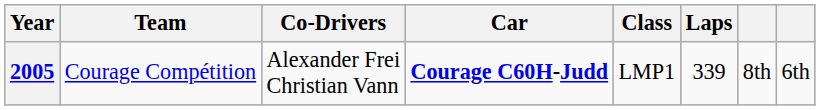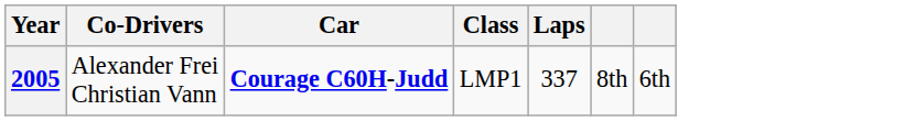 <table class="wikitable" style="font-size:90%">
 <tr>
 <th>Year</th>
-<th>Team</th>
 <th>Co-Drivers</th>
 <th>Car</th>
 <th>Class</th>
 <th>Laps</th>
 <th></th>
 <th></th>
 </tr>
 <tr align="center">
 <th><a href='#'>2005</a></th>
-<td align="left"> <a href='#'>Courage Compétition</a></td>
 <td align="left"> Alexander Frei<br> Christian Vann</td>
 <td align="left"><strong><a href='#'>Courage C60H</a>-<a href='#'>Judd</a></strong></td>
 <td>LMP1</td>
-<td>339</td>
+<td>337</td>
 <td>8th</td>
 <td>6th</td>
 </tr>
 </table>
